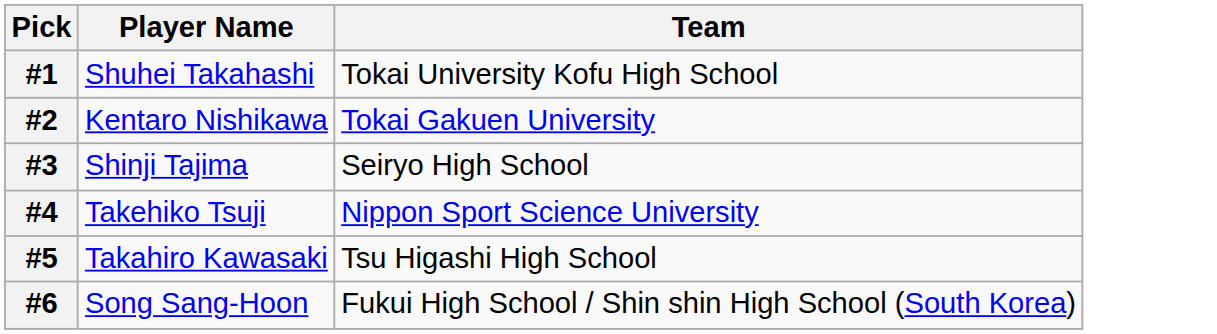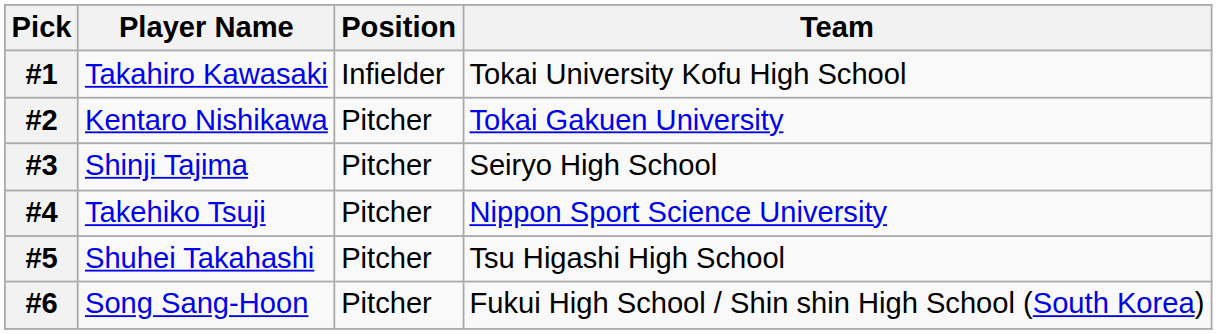 <table class="wikitable">
 <tr>
 <th>Pick</th>
 <th>Player Name</th>
+<th>Position</th>
 <th>Team</th>
 </tr>
 <tr>
 <th>#1</th>
-<td><a href='#'>Shuhei Takahashi</a></td>
+<td><a href='#'>Takahiro Kawasaki</a></td>
+<td>Infielder</td>
 <td>Tokai University Kofu High School</td>
 </tr>
 <tr>
 <th>#2</th>
 <td><a href='#'>Kentaro Nishikawa</a></td>
+<td>Pitcher</td>
 <td><a href='#'>Tokai Gakuen University</a></td>
 </tr>
 <tr>
 <th>#3</th>
 <td><a href='#'>Shinji Tajima</a></td>
+<td>Pitcher</td>
 <td>Seiryo High School</td>
 </tr>
 <tr>
 <th>#4</th>
 <td><a href='#'>Takehiko Tsuji</a></td>
+<td>Pitcher</td>
 <td><a href='#'>Nippon Sport Science University</a></td>
 </tr>
 <tr>
 <th>#5</th>
-<td><a href='#'>Takahiro Kawasaki</a></td>
+<td><a href='#'>Shuhei Takahashi</a></td>
+<td>Pitcher</td>
 <td>Tsu Higashi High School</td>
 </tr>
 <tr>
 <th>#6</th>
 <td><a href='#'>Song Sang-Hoon</a></td>
+<td>Pitcher</td>
 <td>Fukui High School / Shin shin High School (<a href='#'>South Korea</a>)</td>
 </tr>
 </table>
